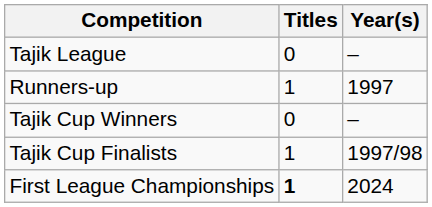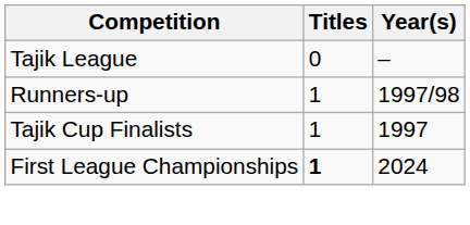 <table class="wikitable">
 <tr>
 <th>Competition</th>
 <th>Titles</th>
 <th>Year(s)</th>
 </tr>
 <tr>
 <td>Tajik League</td>
 <td>0</td>
 <td>–</td>
 </tr>
 <tr>
 <td>Runners-up</td>
 <td>1</td>
-<td>1997</td>
-</tr>
-<tr>
-<td>Tajik Cup Winners</td>
-<td>0</td>
-<td>–</td>
+<td>1997/98</td>
 </tr>
 <tr>
 <td>Tajik Cup Finalists</td>
 <td>1</td>
-<td>1997/98</td>
+<td>1997</td>
 </tr>
 <tr>
 <td>First League Championships</td>
 <td><strong>1</strong></td>
 <td>2024</td>
 </tr>
 </table>
